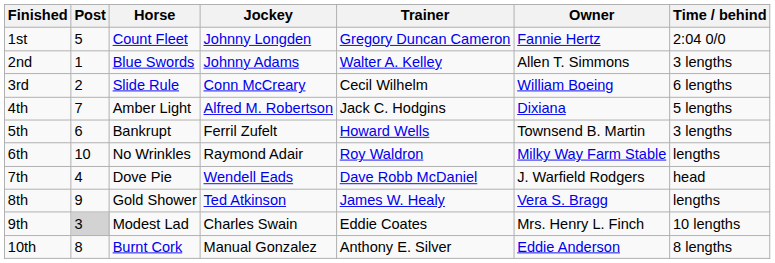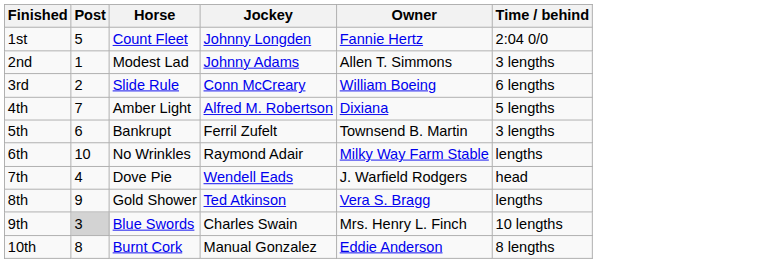 <table class="wikitable">
 <tr>
 <th>Finished</th>
 <th>Post</th>
 <th>Horse</th>
 <th>Jockey</th>
-<th>Trainer</th>
 <th>Owner</th>
 <th>Time / behind</th>
 </tr>
 <tr>
 <td>1st</td>
 <td>5</td>
 <td><a href='#'>Count Fleet</a></td>
 <td><a href='#'>Johnny Longden</a></td>
-<td><a href='#'>Gregory Duncan Cameron</a></td>
 <td><a href='#'>Fannie Hertz</a></td>
 <td>2:04 0/0</td>
 </tr>
 <tr>
 <td>2nd</td>
 <td>1</td>
-<td><a href='#'>Blue Swords</a></td>
+<td>Modest Lad</td>
 <td><a href='#'>Johnny Adams</a></td>
-<td><a href='#'>Walter A. Kelley</a></td>
 <td>Allen T. Simmons</td>
 <td>3 lengths</td>
 </tr>
 <tr>
 <td>3rd</td>
 <td>2</td>
 <td><a href='#'>Slide Rule</a></td>
 <td><a href='#'>Conn McCreary</a></td>
-<td>Cecil Wilhelm</td>
 <td><a href='#'>William Boeing</a></td>
 <td>6 lengths</td>
 </tr>
 <tr>
 <td>4th</td>
 <td>7</td>
 <td>Amber Light</td>
 <td><a href='#'>Alfred M. Robertson</a></td>
-<td>Jack C. Hodgins</td>
 <td><a href='#'>Dixiana</a></td>
 <td>5 lengths</td>
 </tr>
 <tr>
 <td>5th</td>
 <td>6</td>
 <td>Bankrupt</td>
 <td>Ferril Zufelt</td>
-<td><a href='#'>Howard Wells</a></td>
 <td>Townsend B. Martin</td>
 <td>3 lengths</td>
 </tr>
 <tr>
 <td>6th</td>
 <td>10</td>
 <td>No Wrinkles</td>
 <td>Raymond Adair</td>
-<td><a href='#'>Roy Waldron</a></td>
 <td><a href='#'>Milky Way Farm Stable</a></td>
 <td> lengths</td>
 </tr>
 <tr>
 <td>7th</td>
 <td>4</td>
 <td>Dove Pie</td>
 <td><a href='#'>Wendell Eads</a></td>
-<td><a href='#'>Dave Robb McDaniel</a></td>
 <td>J. Warfield Rodgers</td>
 <td>head</td>
 </tr>
 <tr>
 <td>8th</td>
 <td>9</td>
 <td>Gold Shower</td>
 <td><a href='#'>Ted Atkinson</a></td>
-<td><a href='#'>James W. Healy</a></td>
 <td><a href='#'>Vera S. Bragg</a></td>
 <td> lengths</td>
 </tr>
 <tr>
 <td>9th</td>
 <td style="background: lightgrey;">3</td>
-<td>Modest Lad</td>
+<td><a href='#'>Blue Swords</a></td>
 <td>Charles Swain</td>
-<td>Eddie Coates</td>
 <td>Mrs. Henry L. Finch</td>
 <td>10 lengths</td>
 </tr>
 <tr>
 <td>10th</td>
 <td>8</td>
 <td><a href='#'>Burnt Cork</a></td>
 <td>Manual Gonzalez</td>
-<td>Anthony E. Silver</td>
 <td><a href='#'>Eddie Anderson</a></td>
 <td>8 lengths</td>
 </tr>
 </table>
